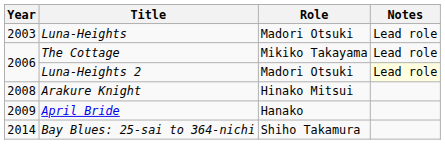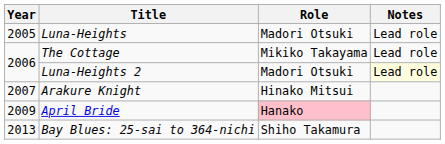 <table class="wikitable">
 <tr>
 <th>Year</th>
 <th>Title</th>
 <th>Role</th>
 <th>Notes</th>
 </tr>
 <tr>
-<td>2003</td>
+<td>2005</td>
 <td><em>Luna-Heights</em></td>
 <td>Madori Otsuki</td>
 <td>Lead role</td>
 </tr>
 <tr>
 <td rowspan="2">2006</td>
 <td><em>The Cottage</em></td>
 <td>Mikiko Takayama</td>
 <td>Lead role</td>
 </tr>
 <tr>
 <td><em>Luna-Heights 2</em></td>
 <td>Madori Otsuki</td>
 <td style="background: lightyellow;">Lead role</td>
 </tr>
 <tr>
-<td>2008</td>
+<td>2007</td>
 <td><em>Arakure Knight</em></td>
 <td>Hinako Mitsui</td>
 <td></td>
 </tr>
 <tr>
 <td>2009</td>
 <td><em><a href='#'>April Bride</a></em></td>
-<td>Hanako</td>
+<td style="background: pink;">Hanako</td>
 <td></td>
 </tr>
 <tr>
-<td>2014</td>
+<td>2013</td>
 <td><em>Bay Blues: 25-sai to 364-nichi</em></td>
 <td>Shiho Takamura</td>
 <td></td>
 </tr>
 </table>
